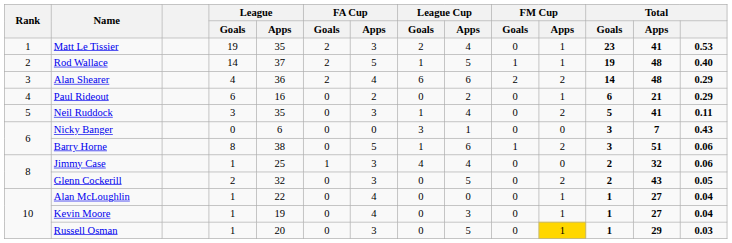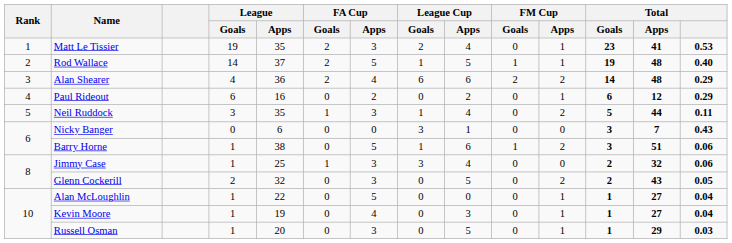 <table class="wikitable plainrowheaders" style="text-align:center;">
 <tr>
 <th scope="col" rowspan="2" style="width:4em;">Rank</th>
 <th scope="col" rowspan="2" style="width:10em;">Name</th>
 <th scope="col" rowspan="2" style="width:4em;"></th>
 <th scope="col" colspan="2">League</th>
 <th scope="col" colspan="2">FA Cup</th>
 <th scope="col" colspan="2">League Cup</th>
 <th scope="col" colspan="2">FM Cup</th>
 <th scope="col" colspan="3">Total</th>
 </tr>
 <tr>
 <th scope="col" style="width:4em;">Goals</th>
 <th scope="col" style="width:4em;">Apps</th>
 <th scope="col" style="width:4em;">Goals</th>
 <th scope="col" style="width:4em;">Apps</th>
 <th scope="col" style="width:4em;">Goals</th>
 <th scope="col" style="width:4em;">Apps</th>
 <th scope="col" style="width:4em;">Goals</th>
 <th scope="col" style="width:4em;">Apps</th>
 <th scope="col" style="width:4em;">Goals</th>
 <th scope="col" style="width:4em;">Apps</th>
 <th scope="col" style="width:4em;"></th>
 </tr>
 <tr>
 <td>1</td>
 <td align="left"><a href='#'>Matt Le Tissier</a></td>
 <td></td>
 <td>19</td>
 <td>35</td>
 <td>2</td>
 <td>3</td>
 <td>2</td>
 <td>4</td>
 <td>0</td>
 <td>1</td>
 <td><strong>23</strong></td>
 <td><strong>41</strong></td>
 <td><strong>0.53</strong></td>
 </tr>
 <tr>
 <td>2</td>
 <td align="left"><a href='#'>Rod Wallace</a></td>
 <td></td>
 <td>14</td>
 <td>37</td>
 <td>2</td>
 <td>5</td>
 <td>1</td>
 <td>5</td>
 <td>1</td>
 <td>1</td>
 <td><strong>19</strong></td>
 <td><strong>48</strong></td>
 <td><strong>0.40</strong></td>
 </tr>
 <tr>
 <td>3</td>
 <td align="left"><a href='#'>Alan Shearer</a></td>
 <td></td>
 <td>4</td>
 <td>36</td>
 <td>2</td>
 <td>4</td>
 <td>6</td>
 <td>6</td>
 <td>2</td>
 <td>2</td>
 <td><strong>14</strong></td>
 <td><strong>48</strong></td>
 <td><strong>0.29</strong></td>
 </tr>
 <tr>
 <td>4</td>
 <td align="left"><a href='#'>Paul Rideout</a></td>
 <td></td>
 <td>6</td>
 <td>16</td>
 <td>0</td>
 <td>2</td>
 <td>0</td>
 <td>2</td>
 <td>0</td>
 <td>1</td>
 <td><strong>6</strong></td>
-<td><strong>21</strong></td>
+<td><strong>12</strong></td>
 <td><strong>0.29</strong></td>
 </tr>
 <tr>
 <td>5</td>
 <td align="left"><a href='#'>Neil Ruddock</a></td>
 <td></td>
 <td>3</td>
 <td>35</td>
-<td>0</td>
+<td>1</td>
 <td>3</td>
 <td>1</td>
 <td>4</td>
 <td>0</td>
 <td>2</td>
 <td><strong>5</strong></td>
-<td><strong>41</strong></td>
+<td><strong>44</strong></td>
 <td><strong>0.11</strong></td>
 </tr>
 <tr>
 <td rowspan="2">6</td>
 <td align="left"><a href='#'>Nicky Banger</a></td>
 <td></td>
 <td>0</td>
 <td>6</td>
 <td>0</td>
 <td>0</td>
 <td>3</td>
 <td>1</td>
 <td>0</td>
 <td>0</td>
 <td><strong>3</strong></td>
 <td><strong>7</strong></td>
 <td><strong>0.43</strong></td>
 </tr>
 <tr>
 <td align="left"><a href='#'>Barry Horne</a></td>
 <td></td>
-<td>8</td>
+<td>1</td>
 <td>38</td>
 <td>0</td>
 <td>5</td>
 <td>1</td>
 <td>6</td>
 <td>1</td>
 <td>2</td>
 <td><strong>3</strong></td>
 <td><strong>51</strong></td>
 <td><strong>0.06</strong></td>
 </tr>
 <tr>
 <td rowspan="2">8</td>
 <td align="left"><a href='#'>Jimmy Case</a></td>
 <td></td>
 <td>1</td>
 <td>25</td>
 <td>1</td>
 <td>3</td>
-<td>4</td>
+<td>3</td>
 <td>4</td>
 <td>0</td>
 <td>0</td>
 <td><strong>2</strong></td>
 <td><strong>32</strong></td>
 <td><strong>0.06</strong></td>
 </tr>
 <tr>
 <td align="left"><a href='#'>Glenn Cockerill</a></td>
 <td></td>
 <td>2</td>
 <td>32</td>
 <td>0</td>
 <td>3</td>
 <td>0</td>
 <td>5</td>
 <td>0</td>
 <td>2</td>
 <td><strong>2</strong></td>
 <td><strong>43</strong></td>
 <td><strong>0.05</strong></td>
 </tr>
 <tr>
 <td rowspan="3">10</td>
 <td align="left"><a href='#'>Alan McLoughlin</a></td>
 <td></td>
 <td>1</td>
 <td>22</td>
 <td>0</td>
-<td>4</td>
+<td>5</td>
 <td>0</td>
 <td>0</td>
 <td>0</td>
 <td>1</td>
 <td><strong>1</strong></td>
 <td><strong>27</strong></td>
 <td><strong>0.04</strong></td>
 </tr>
 <tr>
 <td align="left"><a href='#'>Kevin Moore</a></td>
 <td></td>
 <td>1</td>
 <td>19</td>
 <td>0</td>
 <td>4</td>
 <td>0</td>
 <td>3</td>
 <td>0</td>
 <td>1</td>
 <td><strong>1</strong></td>
 <td><strong>27</strong></td>
 <td><strong>0.04</strong></td>
 </tr>
 <tr>
 <td align="left"><a href='#'>Russell Osman</a></td>
 <td></td>
 <td>1</td>
 <td>20</td>
 <td>0</td>
 <td>3</td>
 <td>0</td>
 <td>5</td>
 <td>0</td>
-<td style="background: gold;">1</td>
+<td>1</td>
 <td><strong>1</strong></td>
 <td><strong>29</strong></td>
 <td><strong>0.03</strong></td>
 </tr>
 </table>
